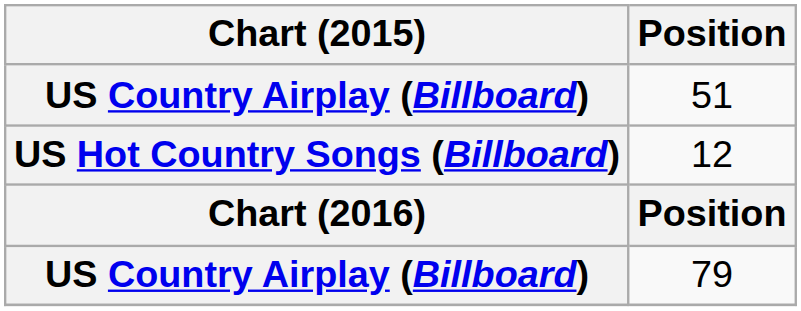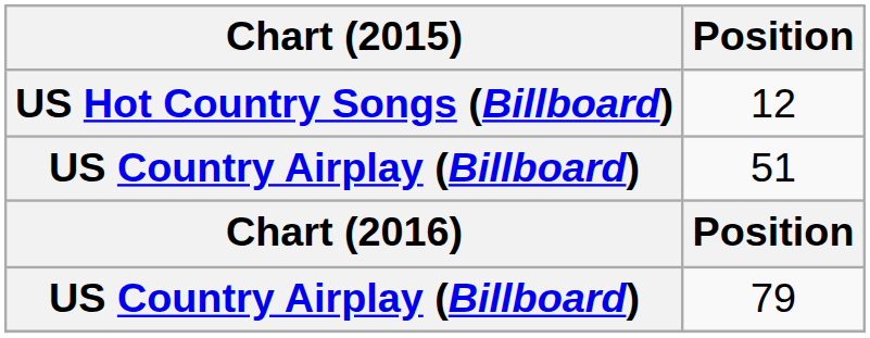 <table class="wikitable plainrowheaders" style="text-align:center">
 <tr>
 <th scope="col">Chart (2015)</th>
 <th scope="col">Position</th>
 </tr>
 <tr>
+<th scope="row">US <a href='#'>Hot Country Songs</a> (<em><a href='#'>Billboard</a></em>)</th>
+<td>12</td>
+</tr>
+<tr>
 <th scope="row">US <a href='#'>Country Airplay</a> (<em><a href='#'>Billboard</a></em>)</th>
 <td>51</td>
-</tr>
-<tr>
-<th scope="row">US <a href='#'>Hot Country Songs</a> (<em><a href='#'>Billboard</a></em>)</th>
-<td>12</td>
 </tr>
 <tr>
 <th scope="col">Chart (2016)</th>
 <th scope="col">Position</th>
 </tr>
 <tr>
 <th scope="row">US <a href='#'>Country Airplay</a> (<em><a href='#'>Billboard</a></em>)</th>
 <td>79</td>
 </tr>
 <tr>
 </tr>
 </table>
